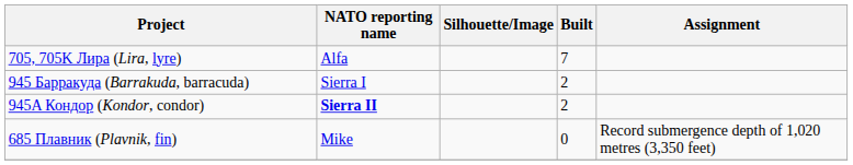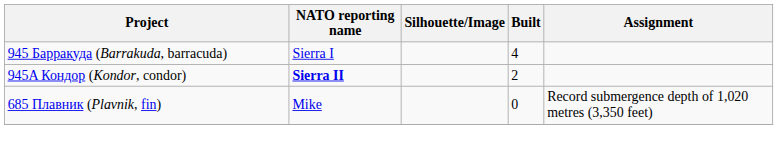 <table class="wikitable" style="width:100%">
 <tr>
 <th style="width: 20em">Project</th>
 <th>NATO reporting name</th>
 <th>Silhouette/Image</th>
 <th>Built</th>
 <th>Assignment</th>
 </tr>
 <tr>
-<td><a href='#'>705, 705K Лира</a> (<em>Lira</em>, <a href='#'>lyre</a>)</td>
-<td><a href='#'>Alfa</a></td>
-<td></td>
-<td>7</td>
-<td></td>
-</tr>
-<tr>
 <td><a href='#'>945 Барракуда</a> (<em>Barrakuda</em>, barracuda)</td>
 <td><a href='#'>Sierra I</a></td>
 <td></td>
-<td>2</td>
+<td>4</td>
 <td></td>
 </tr>
 <tr>
 <td><a href='#'>945A Кондор</a> (<em>Kondor</em>, condor)</td>
 <td><strong><a href='#'>Sierra II</a></strong></td>
 <td></td>
 <td>2</td>
 <td></td>
 </tr>
 <tr>
 <td><a href='#'>685 Плавник</a> (<em>Plavnik</em>, <a href='#'>fin</a>)</td>
 <td><a href='#'>Mike</a></td>
 <td></td>
 <td>0</td>
 <td>Record submergence depth of 1,020 metres (3,350 feet)</td>
 </tr>
 <tr>
 </tr>
 </table>
